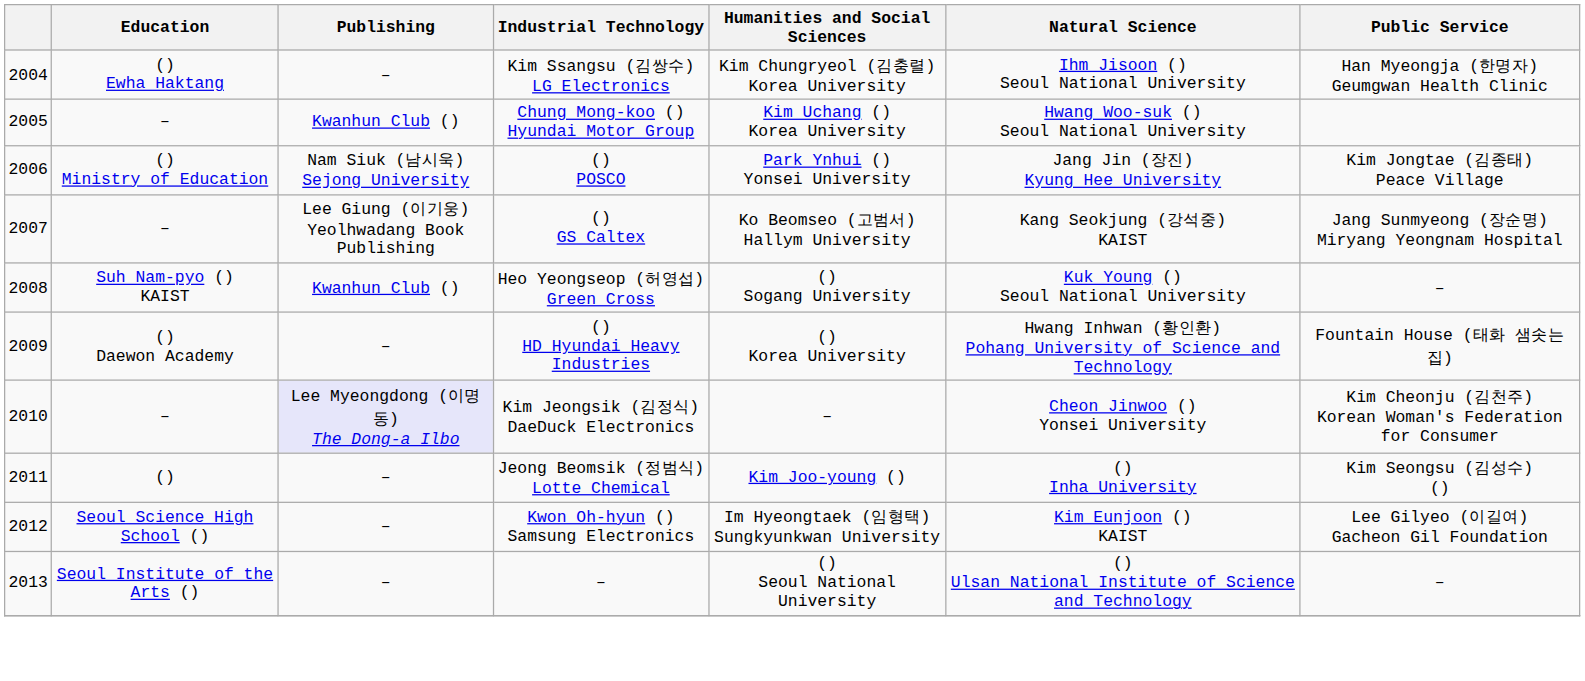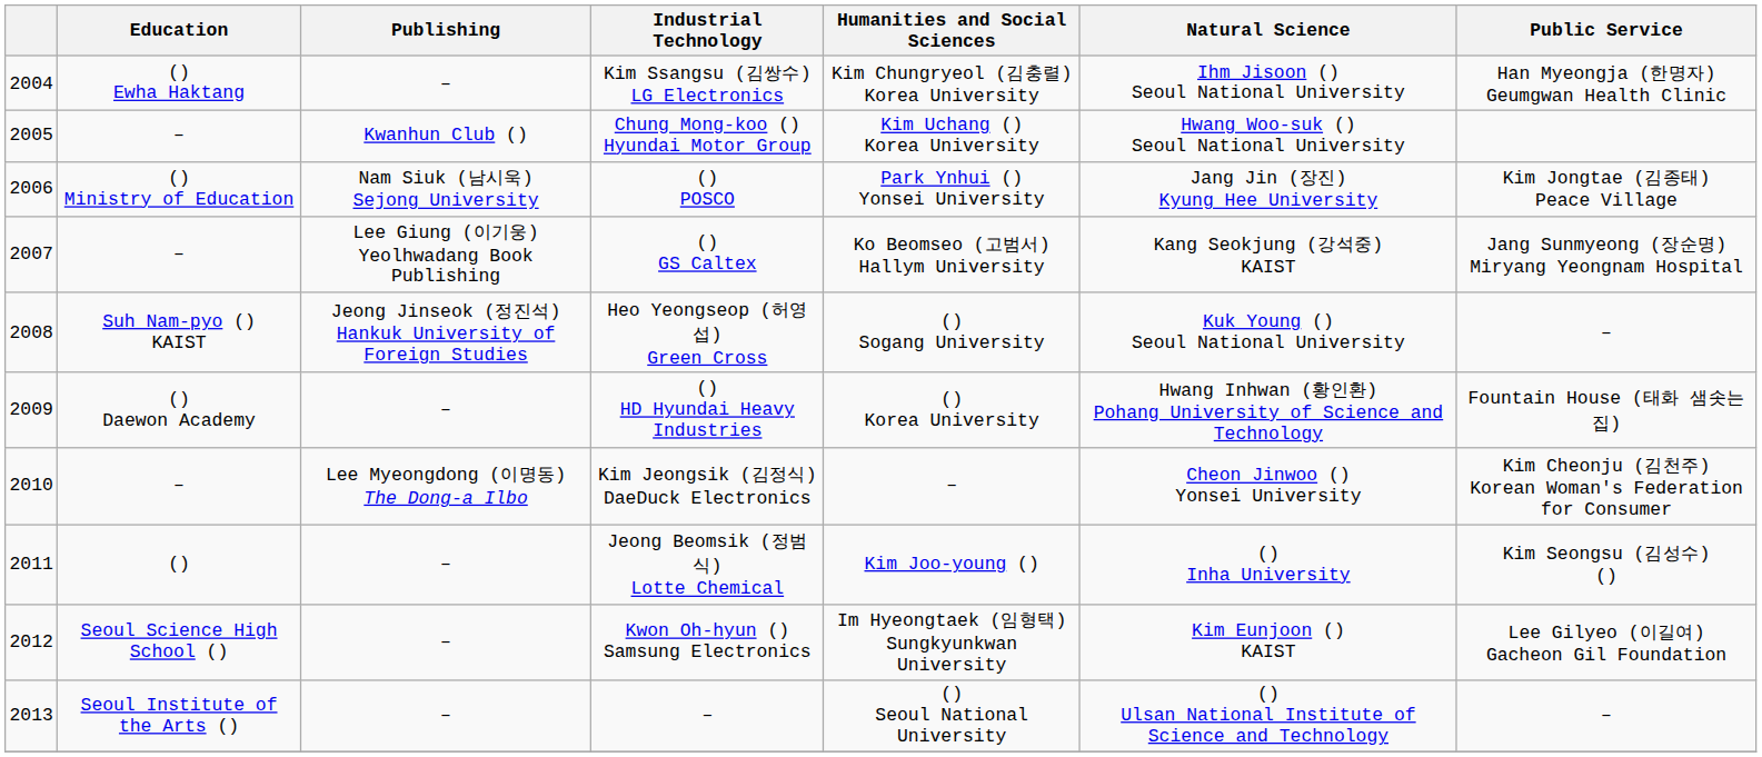 <table class="wikitable" style="text-align:center;">
 <tr>
 <th></th>
 <th>Education</th>
 <th>Publishing</th>
 <th>Industrial Technology</th>
 <th>Humanities and Social Sciences</th>
 <th>Natural Science</th>
 <th>Public Service</th>
 </tr>
 <tr>
 <td>2004</td>
 <td> () <br><a href='#'>Ewha Haktang</a></td>
 <td>–</td>
 <td>Kim Ssangsu (김쌍수)<br><a href='#'>LG Electronics</a></td>
 <td>Kim Chungryeol (김충렬)<br>Korea University</td>
 <td><a href='#'>Ihm Jisoon</a> ()<br>Seoul National University</td>
 <td>Han Myeongja (한명자)<br>Geumgwan Health Clinic</td>
 </tr>
 <tr>
 <td>2005</td>
 <td>–</td>
 <td><a href='#'>Kwanhun Club</a> ()</td>
 <td><a href='#'>Chung Mong-koo</a> ()<br><a href='#'>Hyundai Motor Group</a></td>
 <td><a href='#'>Kim Uchang</a> ()<br>Korea University</td>
 <td><a href='#'>Hwang Woo-suk</a> ()<br>Seoul National University</td>
 <td></td>
 </tr>
 <tr>
 <td>2006</td>
 <td> ()<br><a href='#'>Ministry of Education</a></td>
 <td>Nam Siuk (남시욱)<br><a href='#'>Sejong University</a></td>
 <td> ()<br><a href='#'>POSCO</a></td>
 <td><a href='#'>Park Ynhui</a> ()<br>Yonsei University</td>
 <td>Jang Jin (장진)<br><a href='#'>Kyung Hee University</a></td>
 <td>Kim Jongtae (김종태)<br>Peace Village</td>
 </tr>
 <tr>
 <td>2007</td>
 <td>–</td>
 <td>Lee Giung (이기웅)<br>Yeolhwadang Book Publishing</td>
 <td> ()<br><a href='#'>GS Caltex</a></td>
 <td>Ko Beomseo (고범서)<br>Hallym University</td>
 <td>Kang Seokjung (강석중)<br>KAIST</td>
 <td>Jang Sunmyeong (장순명)<br>Miryang Yeongnam Hospital</td>
 </tr>
 <tr>
 <td>2008</td>
 <td><a href='#'>Suh Nam-pyo</a> ()<br>KAIST</td>
-<td><a href='#'>Kwanhun Club</a> ()</td>
+<td>Jeong Jinseok (정진석)<br><a href='#'>Hankuk University of Foreign Studies</a></td>
 <td>Heo Yeongseop (허영섭)<br><a href='#'>Green Cross</a></td>
 <td> ()<br>Sogang University</td>
 <td><a href='#'>Kuk Young</a> ()<br>Seoul National University</td>
 <td>–</td>
 </tr>
 <tr>
 <td>2009</td>
 <td> ()<br>Daewon Academy</td>
 <td>–</td>
 <td> ()<br><a href='#'>HD Hyundai Heavy Industries</a></td>
 <td> ()<br>Korea University</td>
 <td>Hwang Inhwan (황인환)<br><a href='#'>Pohang University of Science and Technology</a></td>
 <td>Fountain House (태화 샘솟는 집)</td>
 </tr>
 <tr>
 <td>2010</td>
 <td>–</td>
-<td style="background: lavender;">Lee Myeongdong (이명동)<br><em><a href='#'>The Dong-a Ilbo</a></em></td>
+<td>Lee Myeongdong (이명동)<br><em><a href='#'>The Dong-a Ilbo</a></em></td>
 <td>Kim Jeongsik (김정식)<br>DaeDuck Electronics</td>
 <td>–</td>
 <td><a href='#'>Cheon Jinwoo</a> ()<br>Yonsei University</td>
 <td>Kim Cheonju (김천주)<br>Korean Woman's Federation for Consumer</td>
 </tr>
 <tr>
 <td>2011</td>
 <td> ()</td>
 <td>–</td>
 <td>Jeong Beomsik (정범식)<br><a href='#'>Lotte Chemical</a></td>
 <td><a href='#'>Kim Joo-young</a> ()</td>
 <td> ()<br><a href='#'>Inha University</a></td>
 <td>Kim Seongsu (김성수)<br> ()</td>
 </tr>
 <tr>
 <td>2012</td>
 <td><a href='#'>Seoul Science High School</a> ()</td>
 <td>–</td>
 <td><a href='#'>Kwon Oh-hyun</a> ()<br>Samsung Electronics</td>
 <td>Im Hyeongtaek (임형택)<br>Sungkyunkwan University</td>
 <td><a href='#'>Kim Eunjoon</a> ()<br>KAIST</td>
 <td>Lee Gilyeo (이길여)<br>Gacheon Gil Foundation</td>
 </tr>
 <tr>
 <td>2013</td>
 <td><a href='#'>Seoul Institute of the Arts</a> ()</td>
 <td>–</td>
 <td>–</td>
 <td> ()<br>Seoul National University</td>
 <td> ()<br><a href='#'>Ulsan National Institute of Science and Technology</a></td>
 <td>–</td>
 </tr>
 <tr>
 </tr>
 </table>
